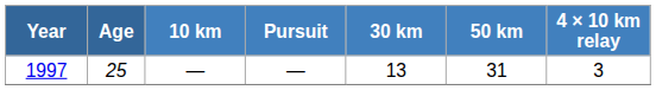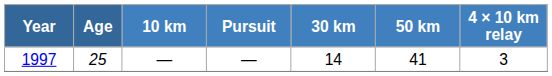 <table class="wikitable" style="font-size:95%; text-align:center; border:grey solid 1px; border-collapse:collapse; background:#ffffff;">
 <tr>
 <th style="background-color:#369; color:white; width:60px;"> Year </th>
 <th style="background-color:#369; color:white; width:40px;"> Age </th>
 <th style="background-color:#4180be; color:white; width:75px;"> 10 km </th>
 <th style="background-color:#4180be; color:white; width:75px;"> Pursuit </th>
 <th style="background-color:#4180be; color:white; width:75px;"> 30 km </th>
 <th style="background-color:#4180be; color:white; width:75px;"> 50 km </th>
 <th style="background-color:#4180be; color:white; width:75px;"> 4 × 10 km <br> relay </th>
 </tr>
 <tr>
 <td><a href='#'>1997</a></td>
 <td><em>25</em></td>
 <td>—</td>
 <td>—</td>
-<td>13</td>
-<td>31</td>
+<td>14</td>
+<td>41</td>
 <td>3</td>
 </tr>
 <tr>
 </tr>
 </table>
